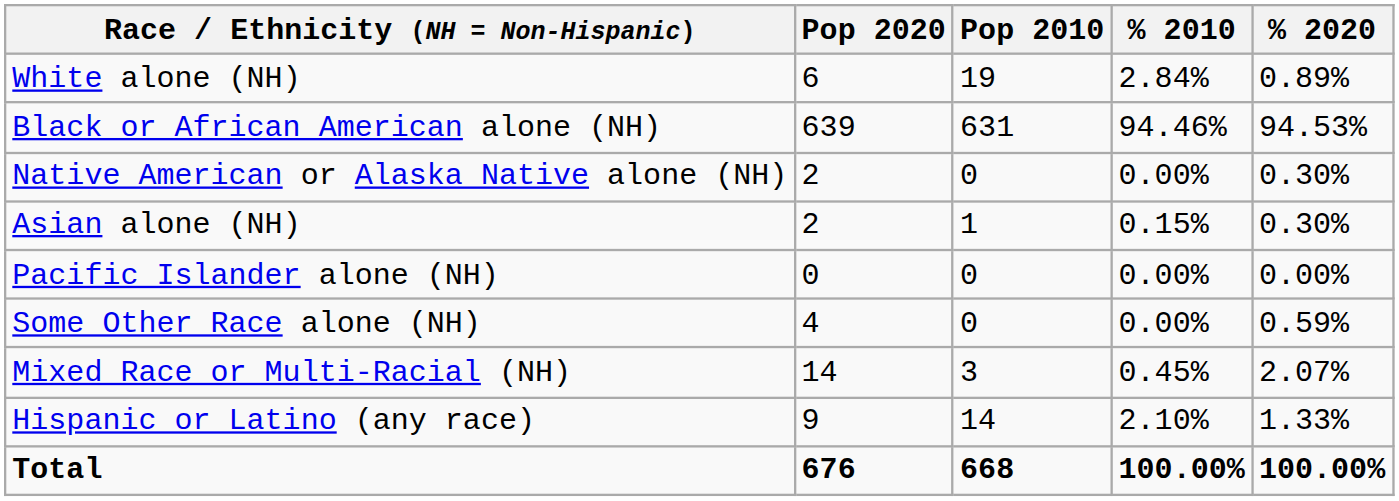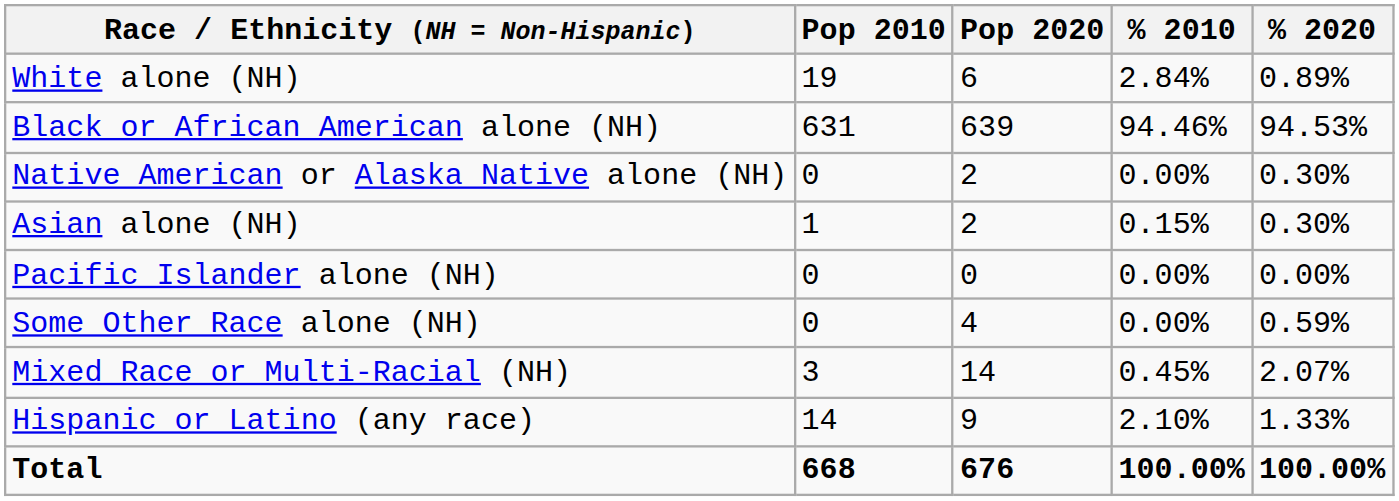 <table class="wikitable">
 <tr>
 <th>Race / Ethnicity <small>(<em>NH = Non-Hispanic</em>)</small></th>
+<th>Pop 2010</th>
 <th>Pop 2020</th>
-<th>Pop 2010</th>
 <th>% 2010</th>
 <th>% 2020</th>
 </tr>
 <tr>
 <td><a href='#'>White</a> alone (NH)</td>
+<td>19</td>
 <td>6</td>
-<td>19</td>
 <td>2.84%</td>
 <td>0.89%</td>
 </tr>
 <tr>
 <td><a href='#'>Black or African American</a> alone (NH)</td>
+<td>631</td>
 <td>639</td>
-<td>631</td>
 <td>94.46%</td>
 <td>94.53%</td>
 </tr>
 <tr>
 <td><a href='#'>Native American</a> or <a href='#'>Alaska Native</a> alone (NH)</td>
+<td>0</td>
 <td>2</td>
-<td>0</td>
 <td>0.00%</td>
 <td>0.30%</td>
 </tr>
 <tr>
 <td><a href='#'>Asian</a> alone (NH)</td>
+<td>1</td>
 <td>2</td>
-<td>1</td>
 <td>0.15%</td>
 <td>0.30%</td>
 </tr>
 <tr>
 <td><a href='#'>Pacific Islander</a> alone (NH)</td>
 <td>0</td>
 <td>0</td>
 <td>0.00%</td>
 <td>0.00%</td>
 </tr>
 <tr>
 <td><a href='#'>Some Other Race</a> alone (NH)</td>
+<td>0</td>
 <td>4</td>
-<td>0</td>
 <td>0.00%</td>
 <td>0.59%</td>
 </tr>
 <tr>
 <td><a href='#'>Mixed Race or Multi-Racial</a> (NH)</td>
+<td>3</td>
 <td>14</td>
-<td>3</td>
 <td>0.45%</td>
 <td>2.07%</td>
 </tr>
 <tr>
 <td><a href='#'>Hispanic or Latino</a> (any race)</td>
+<td>14</td>
 <td>9</td>
-<td>14</td>
 <td>2.10%</td>
 <td>1.33%</td>
 </tr>
 <tr>
 <td><strong>Total</strong></td>
+<td><strong>668</strong></td>
 <td><strong>676</strong></td>
-<td><strong>668</strong></td>
 <td><strong>100.00%</strong></td>
 <td><strong>100.00%</strong></td>
 </tr>
 </table>
